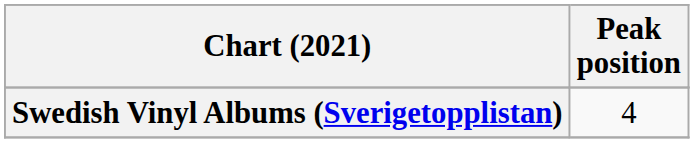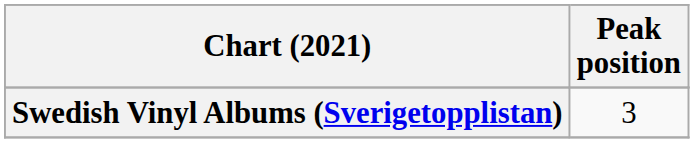 <table class="wikitable sortable plainrowheaders" style="text-align:center">
 <tr>
 <th scope="col">Chart (2021)</th>
 <th scope="col">Peak<br>position</th>
 </tr>
 <tr>
 </tr>
 <tr>
 <th scope="row">Swedish Vinyl Albums (<a href='#'>Sverigetopplistan</a>)</th>
-<td>4</td>
+<td>3</td>
 </tr>
 <tr>
 </tr>
 </table>
